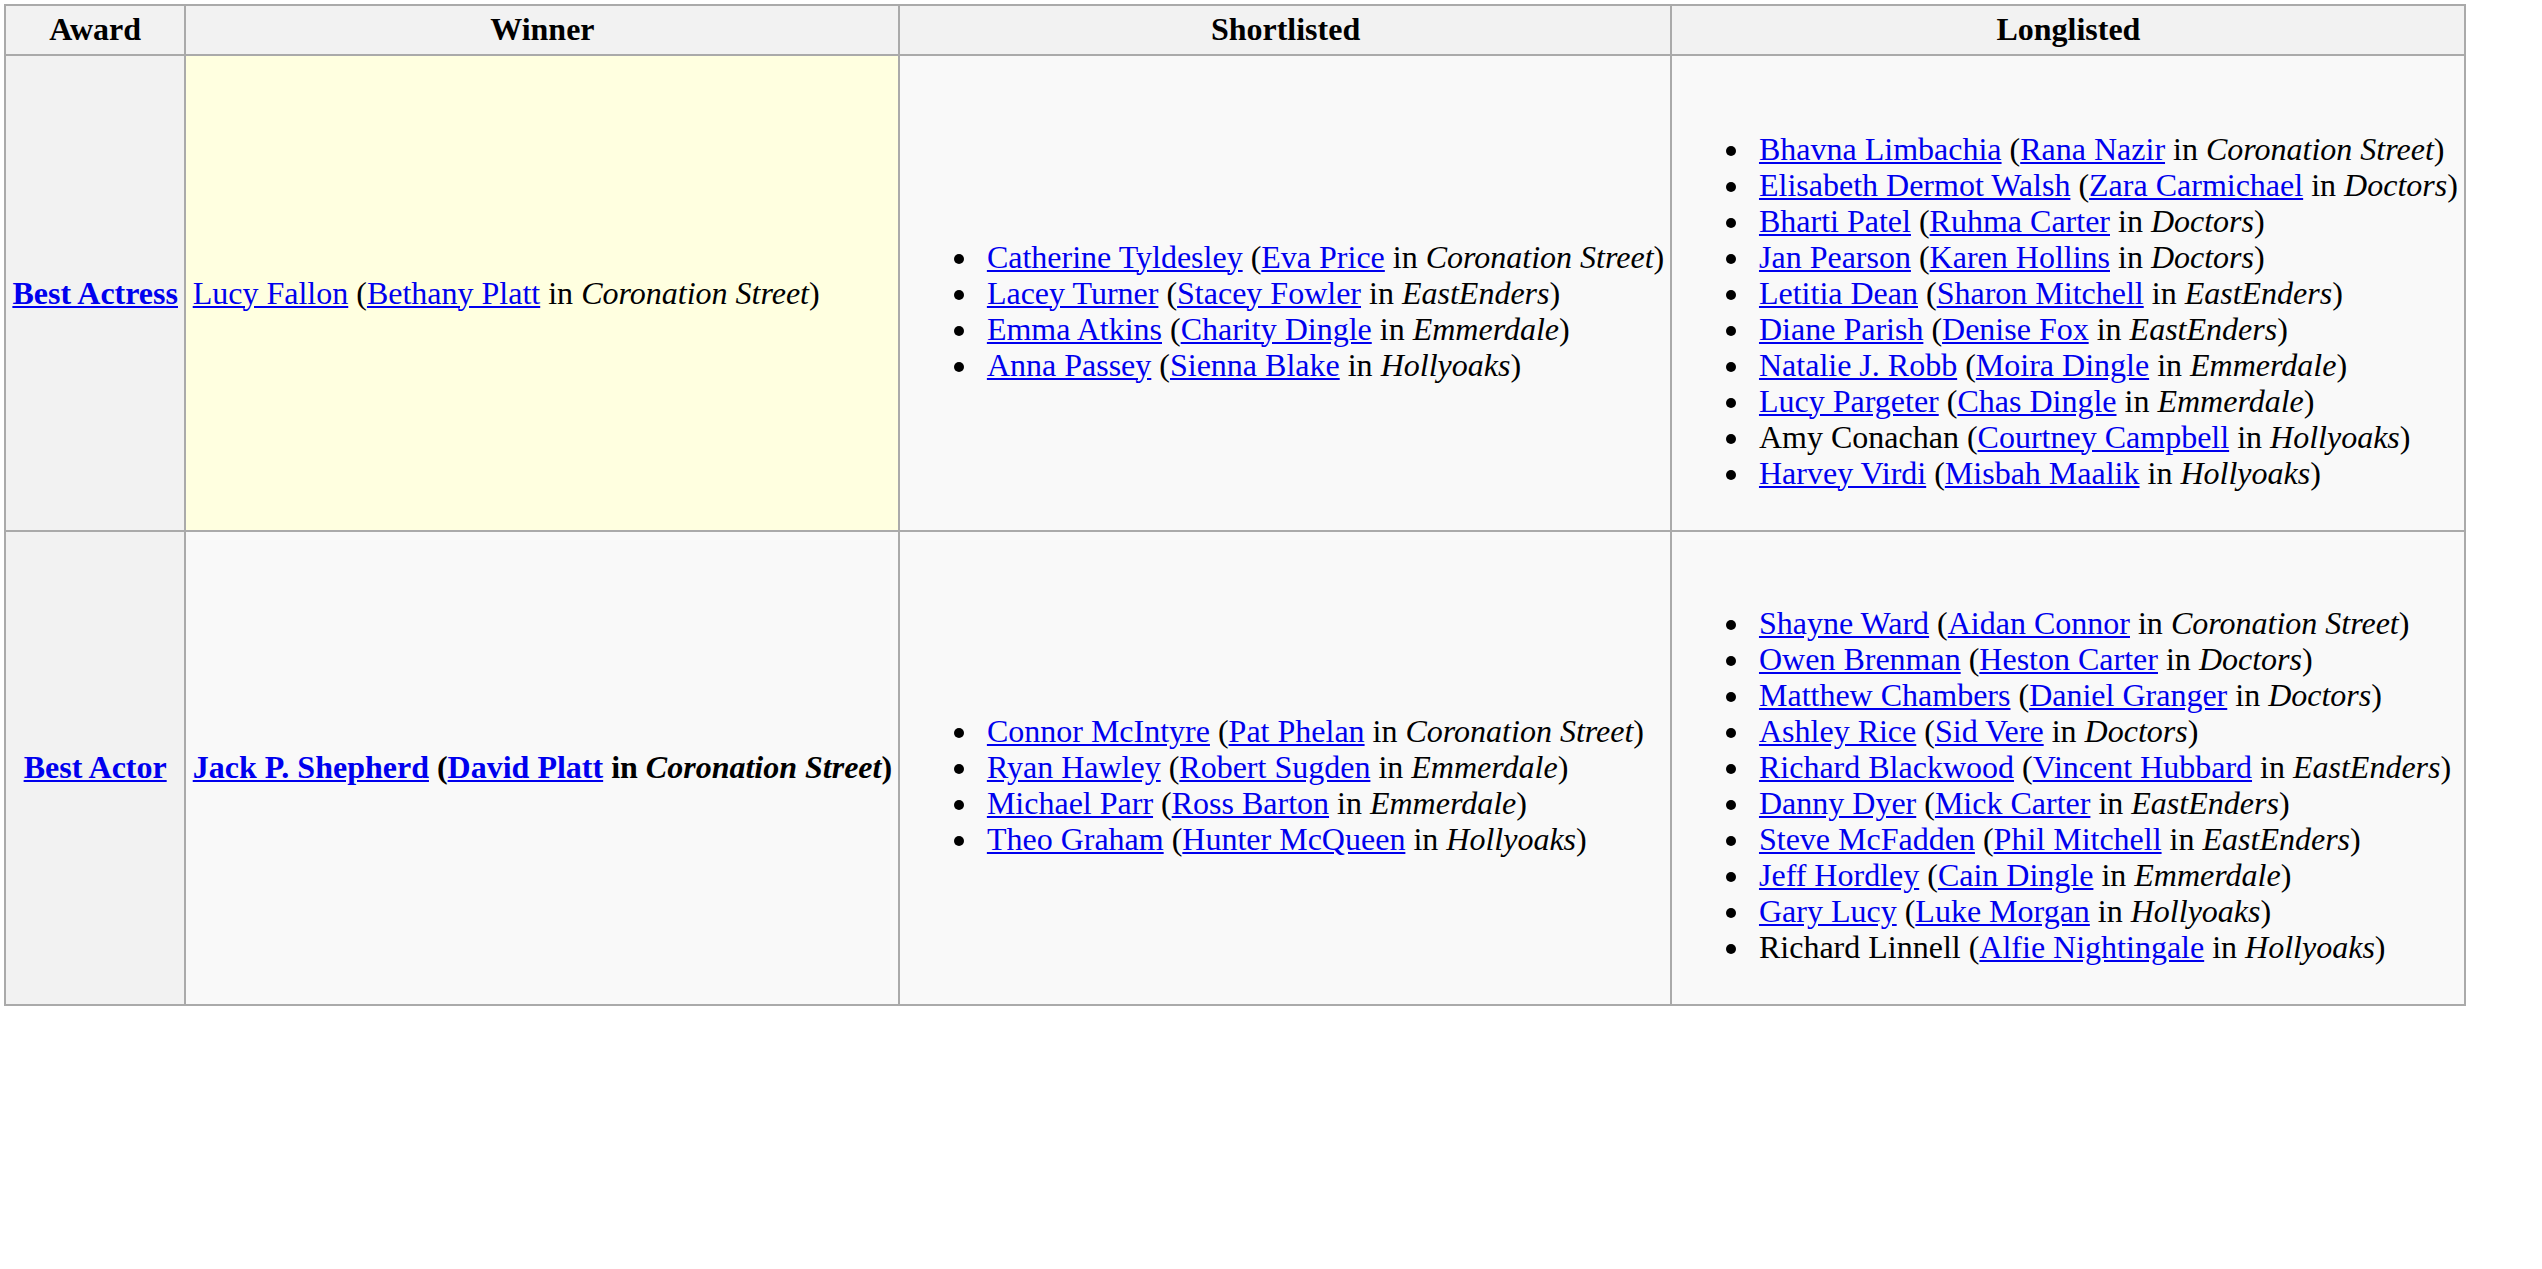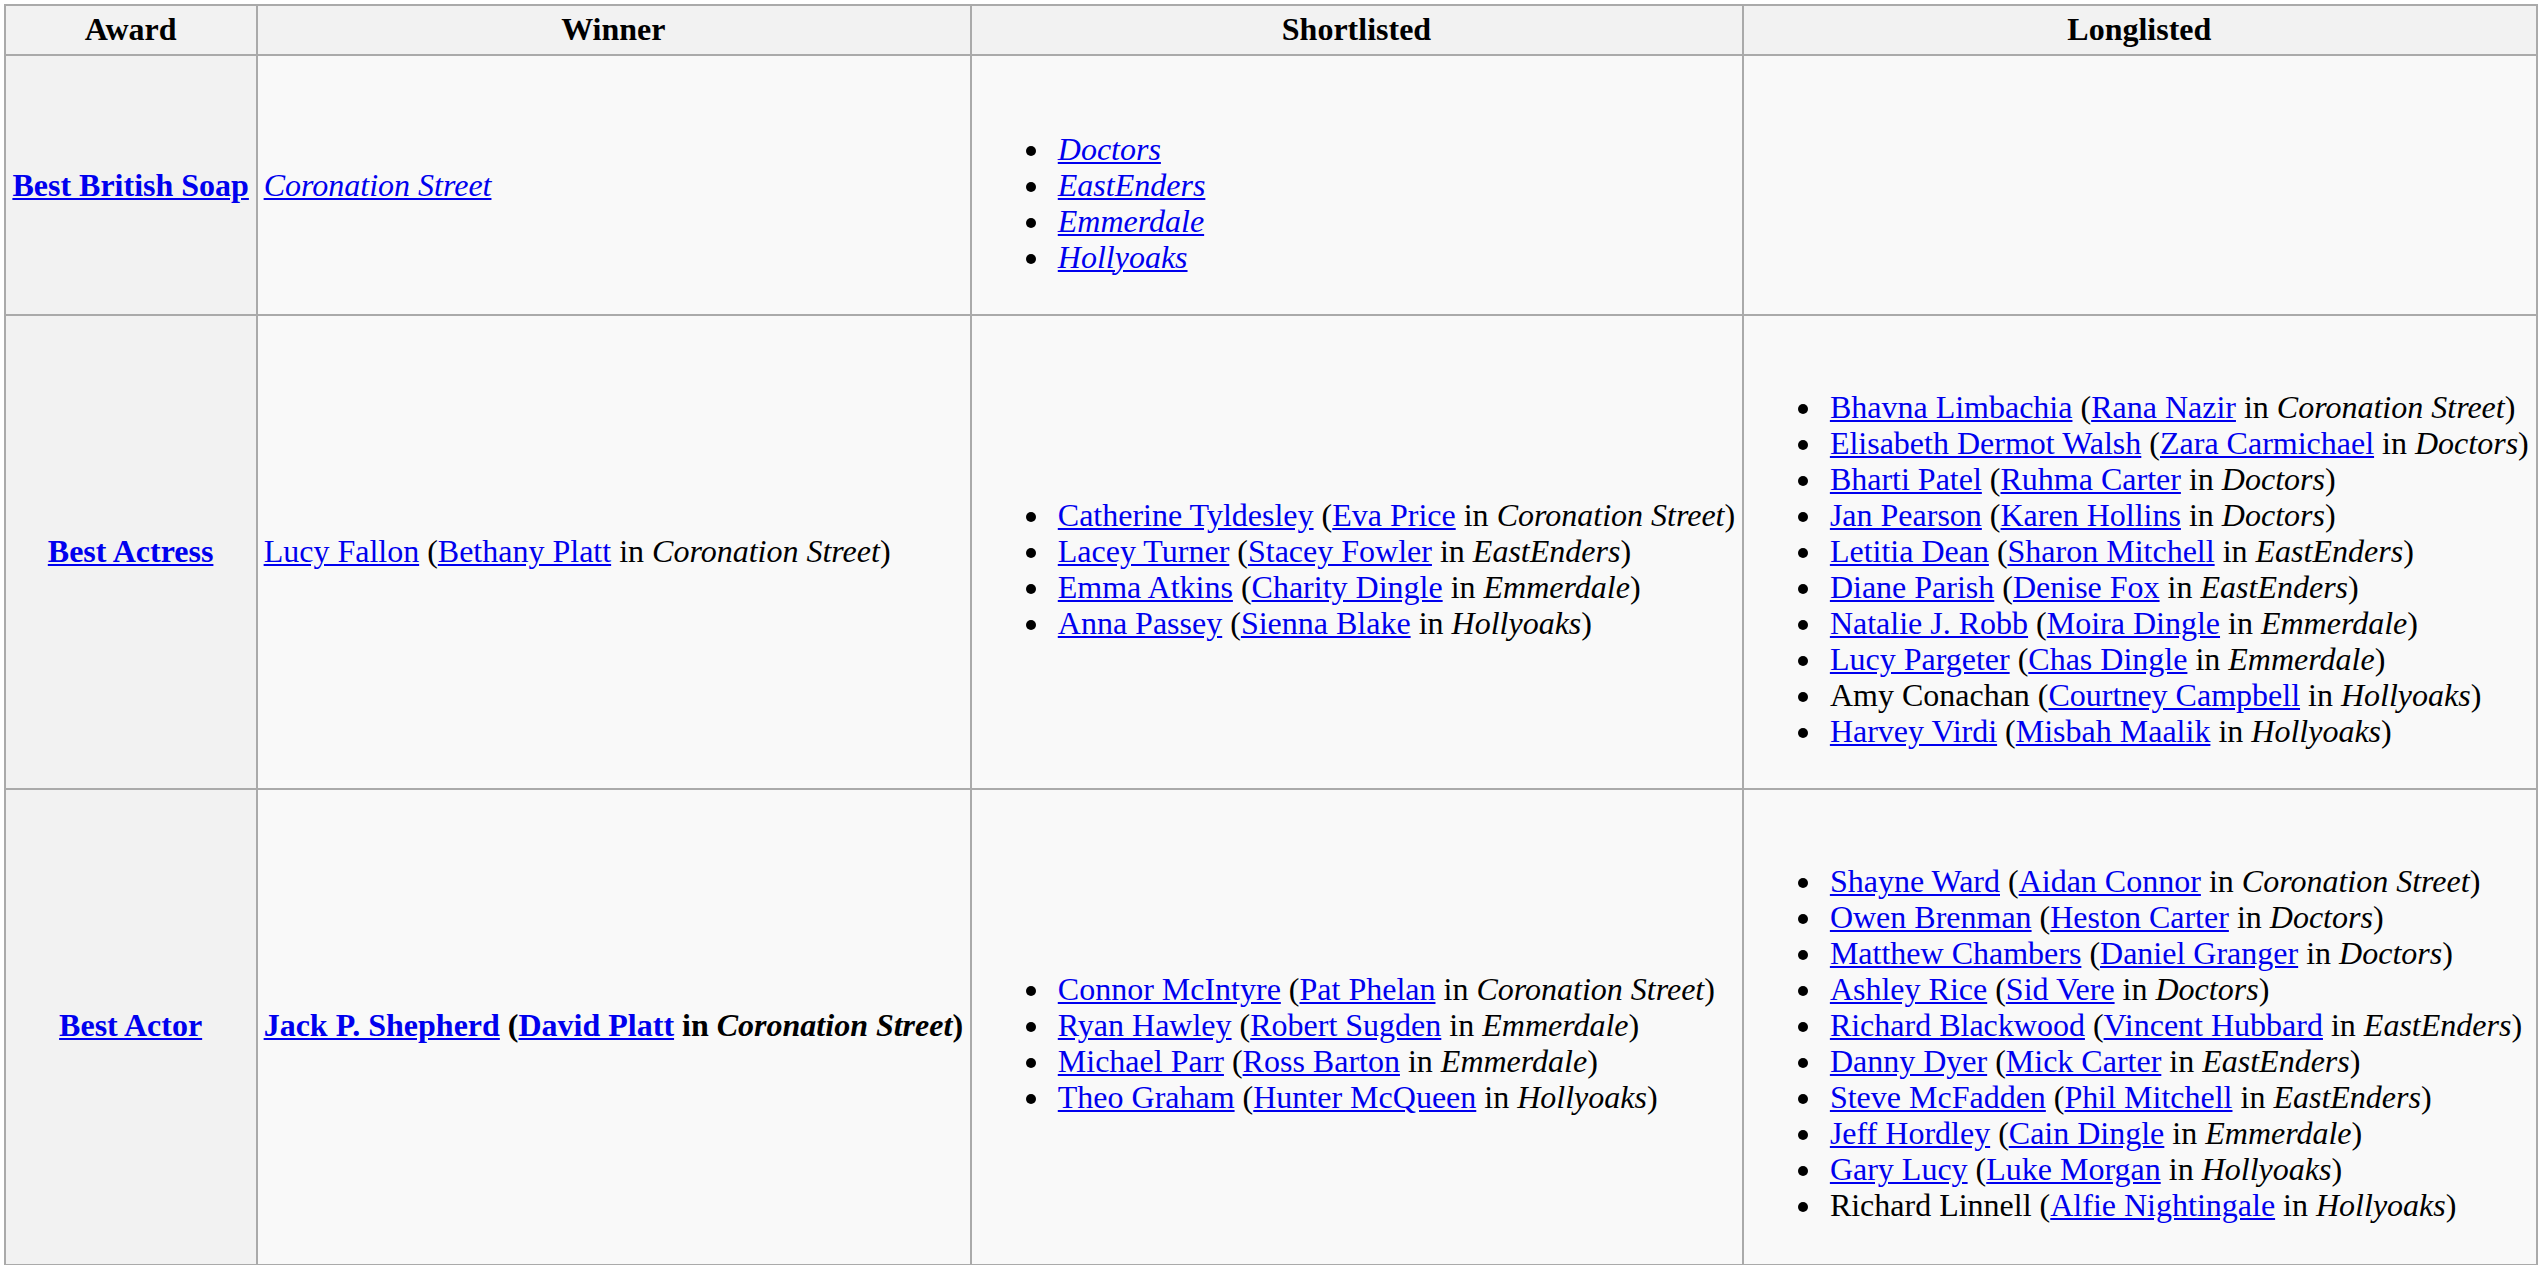 <table class="wikitable">
 <tr>
 <th>Award</th>
 <th>Winner</th>
 <th>Shortlisted</th>
 <th>Longlisted</th>
 </tr>
 <tr>
+<th scope="row"><a href='#'>Best British Soap</a></th>
+<td><em><a href='#'>Coronation Street</a></em></td>
+<td><br><ul><li><em><a href='#'>Doctors</a></em></li><li><em><a href='#'>EastEnders</a></em></li><li><em><a href='#'>Emmerdale</a></em></li><li><em><a href='#'>Hollyoaks</a></em></li></ul></td>
+<td></td>
+</tr>
+<tr>
 <th scope="row"><a href='#'>Best Actress</a></th>
-<td style="background: lightyellow;"><a href='#'>Lucy Fallon</a> (<a href='#'>Bethany Platt</a> in <em>Coronation Street</em>)</td>
+<td><a href='#'>Lucy Fallon</a> (<a href='#'>Bethany Platt</a> in <em>Coronation Street</em>)</td>
 <td><br><ul><li><a href='#'>Catherine Tyldesley</a> (<a href='#'>Eva Price</a> in <em>Coronation Street</em>)</li><li><a href='#'>Lacey Turner</a> (<a href='#'>Stacey Fowler</a> in <em>EastEnders</em>)</li><li><a href='#'>Emma Atkins</a> (<a href='#'>Charity Dingle</a> in <em>Emmerdale</em>)</li><li><a href='#'>Anna Passey</a> (<a href='#'>Sienna Blake</a> in <em>Hollyoaks</em>)</li></ul></td>
 <td><br><ul><li><a href='#'>Bhavna Limbachia</a> (<a href='#'>Rana Nazir</a> in <em>Coronation Street</em>)</li><li><a href='#'>Elisabeth Dermot Walsh</a> (<a href='#'>Zara Carmichael</a> in <em>Doctors</em>)</li><li><a href='#'>Bharti Patel</a> (<a href='#'>Ruhma Carter</a> in <em>Doctors</em>)</li><li><a href='#'>Jan Pearson</a> (<a href='#'>Karen Hollins</a> in <em>Doctors</em>)</li><li><a href='#'>Letitia Dean</a> (<a href='#'>Sharon Mitchell</a> in <em>EastEnders</em>)</li><li><a href='#'>Diane Parish</a> (<a href='#'>Denise Fox</a> in <em>EastEnders</em>)</li><li><a href='#'>Natalie J. Robb</a> (<a href='#'>Moira Dingle</a> in <em>Emmerdale</em>)</li><li><a href='#'>Lucy Pargeter</a> (<a href='#'>Chas Dingle</a> in <em>Emmerdale</em>)</li><li>Amy Conachan (<a href='#'>Courtney Campbell</a> in <em>Hollyoaks</em>)</li><li><a href='#'>Harvey Virdi</a> (<a href='#'>Misbah Maalik</a> in <em>Hollyoaks</em>)</li></ul></td>
 </tr>
 <tr>
 <th scope="row"><a href='#'>Best Actor</a></th>
 <td><strong><a href='#'>Jack P. Shepherd</a> (<a href='#'>David Platt</a> in <em>Coronation Street</em>)</strong></td>
 <td><br><ul><li><a href='#'>Connor McIntyre</a> (<a href='#'>Pat Phelan</a> in <em>Coronation Street</em>)</li><li><a href='#'>Ryan Hawley</a> (<a href='#'>Robert Sugden</a> in <em>Emmerdale</em>)</li><li><a href='#'>Michael Parr</a> (<a href='#'>Ross Barton</a> in <em>Emmerdale</em>)</li><li><a href='#'>Theo Graham</a> (<a href='#'>Hunter McQueen</a> in <em>Hollyoaks</em>)</li></ul></td>
 <td><br><ul><li><a href='#'>Shayne Ward</a> (<a href='#'>Aidan Connor</a> in <em>Coronation Street</em>)</li><li><a href='#'>Owen Brenman</a> (<a href='#'>Heston Carter</a> in <em>Doctors</em>)</li><li><a href='#'>Matthew Chambers</a> (<a href='#'>Daniel Granger</a> in <em>Doctors</em>)</li><li><a href='#'>Ashley Rice</a> (<a href='#'>Sid Vere</a> in <em>Doctors</em>)</li><li><a href='#'>Richard Blackwood</a> (<a href='#'>Vincent Hubbard</a> in <em>EastEnders</em>)</li><li><a href='#'>Danny Dyer</a> (<a href='#'>Mick Carter</a> in <em>EastEnders</em>)</li><li><a href='#'>Steve McFadden</a> (<a href='#'>Phil Mitchell</a> in <em>EastEnders</em>)</li><li><a href='#'>Jeff Hordley</a> (<a href='#'>Cain Dingle</a> in <em>Emmerdale</em>)</li><li><a href='#'>Gary Lucy</a> (<a href='#'>Luke Morgan</a> in <em>Hollyoaks</em>)</li><li>Richard Linnell (<a href='#'>Alfie Nightingale</a> in <em>Hollyoaks</em>)</li></ul></td>
 </tr>
 </table>
